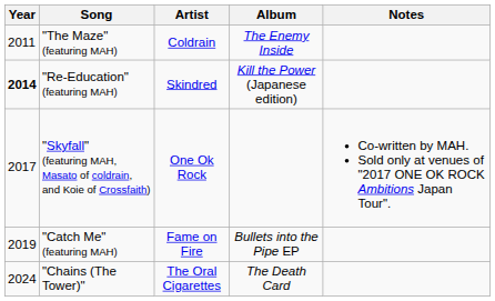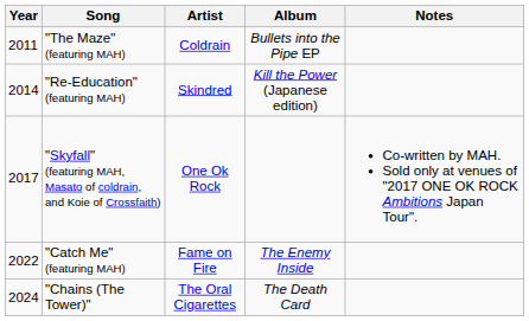 <table class="wikitable">
 <tr>
 <th>Year</th>
 <th>Song</th>
 <th>Artist</th>
 <th>Album</th>
 <th>Notes</th>
 </tr>
 <tr>
 <td>2011</td>
 <td>"The Maze" <br><small>(featuring MAH)</small></td>
 <td align="center"><a href='#'>Coldrain</a></td>
-<td align="center"><em><a href='#'>The Enemy Inside</a></em></td>
+<td align="center"><em>Bullets into the Pipe</em> EP</td>
 <td></td>
 </tr>
 <tr>
-<td><strong>2014</strong></td>
+<td>2014</td>
 <td>"Re-Education" <br><small>(featuring MAH)</small></td>
 <td align="center"><a href='#'>Skindred</a></td>
 <td align="center"><em><a href='#'>Kill the Power</a></em> (Japanese edition)</td>
 <td></td>
 </tr>
 <tr>
 <td>2017</td>
 <td>"<a href='#'>Skyfall</a>" <br><small>(featuring MAH, <a href='#'>Masato</a> of <a href='#'>coldrain</a>, and Koie of <a href='#'>Crossfaith</a>)</small></td>
 <td align="center"><a href='#'>One Ok Rock</a></td>
 <td></td>
 <td><br><ul><li>Co-written by MAH.</li><li>Sold only at venues of "2017 ONE OK ROCK <em><a href='#'>Ambitions</a></em> Japan Tour".</li></ul></td>
 </tr>
 <tr>
-<td>2019</td>
+<td>2022</td>
 <td>"Catch Me" <br><small>(featuring MAH)</small></td>
 <td align="center"><a href='#'>Fame on Fire</a></td>
-<td align="center"><em>Bullets into the Pipe</em> EP</td>
+<td align="center"><em><a href='#'>The Enemy Inside</a></em></td>
 <td></td>
 </tr>
 <tr>
 <td>2024</td>
 <td>"Chains (The Tower)"</td>
 <td align="center"><a href='#'>The Oral Cigarettes</a></td>
 <td align="center"><em>The Death Card</em></td>
 </tr>
 </table>
